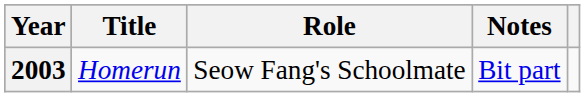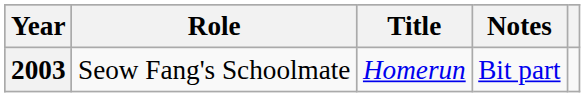 <table class="wikitable sortable plainrowheaders">
 <tr>
 <th scope="col">Year</th>
+<th scope="col">Role</th>
 <th scope="col">Title</th>
-<th scope="col">Role</th>
 <th scope="col" class="unsortable">Notes</th>
 <th scope="col" class="unsortable"></th>
 </tr>
 <tr>
 <th scope="row">2003</th>
+<td>Seow Fang's Schoolmate</td>
 <td><em><a href='#'>Homerun</a></em></td>
-<td>Seow Fang's Schoolmate</td>
 <td><a href='#'>Bit part</a></td>
 <td></td>
 </tr>
 </table>
